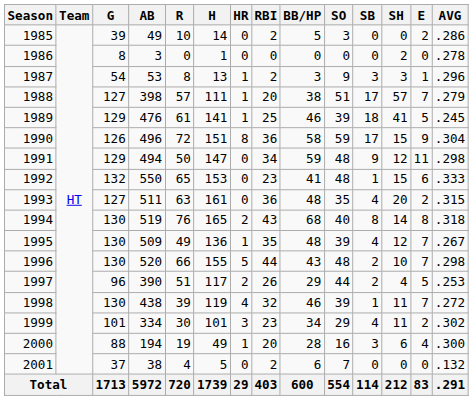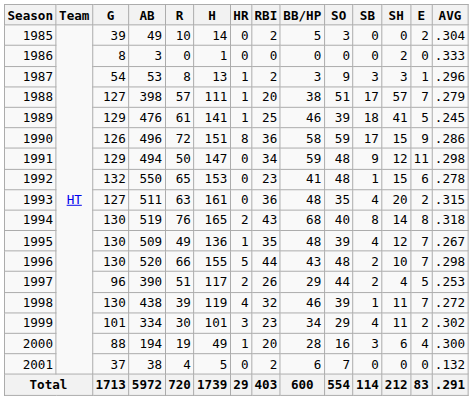 <table border=1 class="wikitable">
 <tr>
 <th>Season</th>
 <th>Team</th>
 <th>G</th>
 <th>AB</th>
 <th>R</th>
 <th>H</th>
 <th>HR</th>
 <th>RBI</th>
 <th>BB/HP</th>
 <th>SO</th>
 <th>SB</th>
 <th>SH</th>
 <th>E</th>
 <th>AVG</th>
 </tr>
 <tr align="right">
 <td>1985</td>
 <td rowspan="17" style="text-align: center;"><a href='#'>HT</a></td>
 <td>39</td>
 <td>49</td>
 <td>10</td>
 <td>14</td>
 <td>0</td>
 <td>2</td>
 <td>5</td>
 <td>3</td>
 <td>0</td>
 <td>0</td>
 <td>2</td>
-<td>.286</td>
+<td>.304</td>
 </tr>
 <tr align="right">
 <td>1986</td>
 <td>8</td>
 <td>3</td>
 <td>0</td>
 <td>1</td>
 <td>0</td>
 <td>0</td>
 <td>0</td>
 <td>0</td>
 <td>0</td>
 <td>2</td>
 <td>0</td>
-<td>.278</td>
+<td>.333</td>
 </tr>
 <tr align="right">
 <td>1987</td>
 <td>54</td>
 <td>53</td>
 <td>8</td>
 <td>13</td>
 <td>1</td>
 <td>2</td>
 <td>3</td>
 <td>9</td>
 <td>3</td>
 <td>3</td>
 <td>1</td>
 <td>.296</td>
 </tr>
 <tr align="right">
 <td>1988</td>
 <td>127</td>
 <td>398</td>
 <td>57</td>
 <td>111</td>
 <td>1</td>
 <td>20</td>
 <td>38</td>
 <td>51</td>
 <td>17</td>
 <td>57</td>
 <td>7</td>
 <td>.279</td>
 </tr>
 <tr align="right">
 <td>1989</td>
 <td>129</td>
 <td>476</td>
 <td>61</td>
 <td>141</td>
 <td>1</td>
 <td>25</td>
 <td>46</td>
 <td>39</td>
 <td>18</td>
 <td>41</td>
 <td>5</td>
 <td>.245</td>
 </tr>
 <tr align="right">
 <td>1990</td>
 <td>126</td>
 <td>496</td>
 <td>72</td>
 <td>151</td>
 <td>8</td>
 <td>36</td>
 <td>58</td>
 <td>59</td>
 <td>17</td>
 <td>15</td>
 <td>9</td>
-<td>.304</td>
+<td>.286</td>
 </tr>
 <tr align="right">
 <td>1991</td>
 <td>129</td>
 <td>494</td>
 <td>50</td>
 <td>147</td>
 <td>0</td>
 <td>34</td>
 <td>59</td>
 <td>48</td>
 <td>9</td>
 <td>12</td>
 <td>11</td>
 <td>.298</td>
 </tr>
 <tr align="right">
 <td>1992</td>
 <td>132</td>
 <td>550</td>
 <td>65</td>
 <td>153</td>
 <td>0</td>
 <td>23</td>
 <td>41</td>
 <td>48</td>
 <td>1</td>
 <td>15</td>
 <td>6</td>
-<td>.333</td>
+<td>.278</td>
 </tr>
 <tr align="right">
 <td>1993</td>
 <td>127</td>
 <td>511</td>
 <td>63</td>
 <td>161</td>
 <td>0</td>
 <td>36</td>
 <td>48</td>
 <td>35</td>
 <td>4</td>
 <td>20</td>
 <td>2</td>
 <td>.315</td>
 </tr>
 <tr align="right">
 <td>1994</td>
 <td>130</td>
 <td>519</td>
 <td>76</td>
 <td>165</td>
 <td>2</td>
 <td>43</td>
 <td>68</td>
 <td>40</td>
 <td>8</td>
 <td>14</td>
 <td>8</td>
 <td>.318</td>
 </tr>
 <tr align="right">
 <td>1995</td>
 <td>130</td>
 <td>509</td>
 <td>49</td>
 <td>136</td>
 <td>1</td>
 <td>35</td>
 <td>48</td>
 <td>39</td>
 <td>4</td>
 <td>12</td>
 <td>7</td>
 <td>.267</td>
 </tr>
 <tr align="right">
 <td>1996</td>
 <td>130</td>
 <td>520</td>
 <td>66</td>
 <td>155</td>
 <td>5</td>
 <td>44</td>
 <td>43</td>
 <td>48</td>
 <td>2</td>
 <td>10</td>
 <td>7</td>
 <td>.298</td>
 </tr>
 <tr align="right">
 <td>1997</td>
 <td>96</td>
 <td>390</td>
 <td>51</td>
 <td>117</td>
 <td>2</td>
 <td>26</td>
 <td>29</td>
 <td>44</td>
 <td>2</td>
 <td>4</td>
 <td>5</td>
 <td>.253</td>
 </tr>
 <tr align="right">
 <td>1998</td>
 <td>130</td>
 <td>438</td>
 <td>39</td>
 <td>119</td>
 <td>4</td>
 <td>32</td>
 <td>46</td>
 <td>39</td>
 <td>1</td>
 <td>11</td>
 <td>7</td>
 <td>.272</td>
 </tr>
 <tr align="right">
 <td>1999</td>
 <td>101</td>
 <td>334</td>
 <td>30</td>
 <td>101</td>
 <td>3</td>
 <td>23</td>
 <td>34</td>
 <td>29</td>
 <td>4</td>
 <td>11</td>
 <td>2</td>
 <td>.302</td>
 </tr>
 <tr align="right">
 <td>2000</td>
 <td>88</td>
 <td>194</td>
 <td>19</td>
 <td>49</td>
 <td>1</td>
 <td>20</td>
 <td>28</td>
 <td>16</td>
 <td>3</td>
 <td>6</td>
 <td>4</td>
 <td>.300</td>
 </tr>
 <tr align="right">
 <td>2001</td>
 <td>37</td>
 <td>38</td>
 <td>4</td>
 <td>5</td>
 <td>0</td>
 <td>2</td>
 <td>6</td>
 <td>7</td>
 <td>0</td>
 <td>0</td>
 <td>0</td>
 <td>.132</td>
 </tr>
 <tr align="right">
 <th colspan="2" style="text-align: center;">Total</th>
 <th>1713</th>
 <th>5972</th>
 <th>720</th>
 <th>1739</th>
 <th>29</th>
 <th>403</th>
 <th>600</th>
 <th>554</th>
 <th>114</th>
 <th>212</th>
 <th>83</th>
 <th>.291</th>
 </tr>
 </table>
